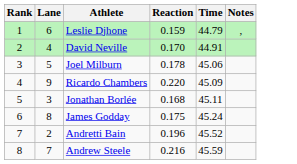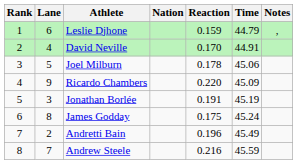 <table class="wikitable sortable" style="text-align:center">
 <tr>
 <th>Rank</th>
 <th>Lane</th>
 <th>Athlete</th>
+<th>Nation</th>
 <th>Reaction</th>
 <th>Time</th>
 <th>Notes</th>
 </tr>
 <tr bgcolor=bbf3bb>
 <td>1</td>
 <td>6</td>
 <td align=left><a href='#'>Leslie Djhone</a></td>
+<td align=left></td>
 <td>0.159</td>
 <td>44.79</td>
 <td>, </td>
 </tr>
 <tr bgcolor=bbf3bb>
 <td>2</td>
 <td>4</td>
 <td align=left><a href='#'>David Neville</a></td>
+<td align=left></td>
 <td>0.170</td>
 <td>44.91</td>
 <td></td>
 </tr>
 <tr>
 <td>3</td>
 <td>5</td>
 <td align=left><a href='#'>Joel Milburn</a></td>
+<td align=left></td>
 <td>0.178</td>
 <td>45.06</td>
 <td></td>
 </tr>
 <tr>
 <td>4</td>
 <td>9</td>
 <td align=left><a href='#'>Ricardo Chambers</a></td>
+<td align=left></td>
 <td>0.220</td>
 <td>45.09</td>
 <td></td>
 </tr>
 <tr>
 <td>5</td>
 <td>3</td>
 <td align=left><a href='#'>Jonathan Borlée</a></td>
-<td>0.168</td>
-<td>45.11</td>
+<td align=left></td>
+<td>0.191</td>
+<td>45.19</td>
 <td></td>
 </tr>
 <tr>
 <td>6</td>
 <td>8</td>
 <td align=left><a href='#'>James Godday</a></td>
+<td align=left></td>
 <td>0.175</td>
 <td>45.24</td>
 <td></td>
 </tr>
 <tr>
 <td>7</td>
 <td>2</td>
 <td align=left><a href='#'>Andretti Bain</a></td>
+<td align=left></td>
 <td>0.196</td>
-<td>45.52</td>
+<td>45.49</td>
 <td></td>
 </tr>
 <tr>
 <td>8</td>
 <td>7</td>
 <td align=left><a href='#'>Andrew Steele</a></td>
+<td align=left></td>
 <td>0.216</td>
 <td>45.59</td>
 <td></td>
 </tr>
 </table>
